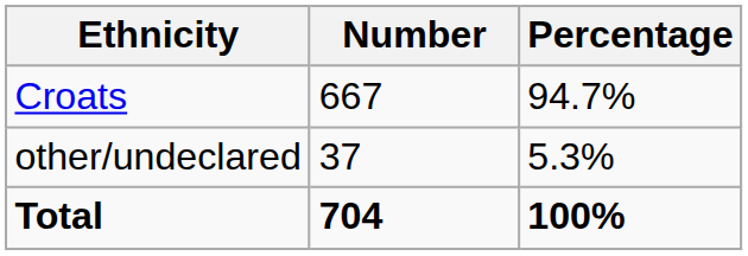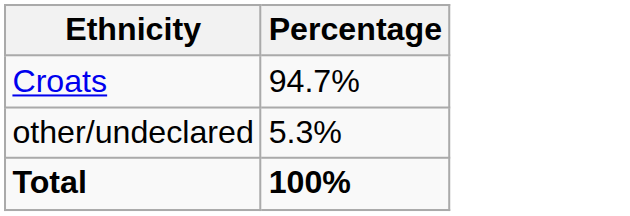 <table class="wikitable">
 <tr>
 <th width="100px">Ethnicity</th>
-<th width="80px">Number</th>
 <th width="80px">Percentage</th>
 </tr>
 <tr>
 <td><a href='#'>Croats</a></td>
-<td>667</td>
 <td>94.7%</td>
 </tr>
 <tr>
 <td>other/undeclared</td>
-<td>37</td>
 <td>5.3%</td>
 </tr>
 <tr>
 <td><strong>Total</strong></td>
-<td><strong>704</strong></td>
 <td><strong>100%</strong></td>
 </tr>
 </table>
